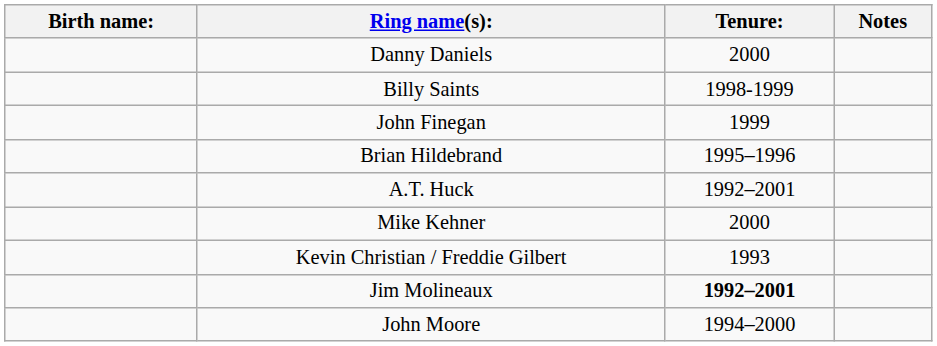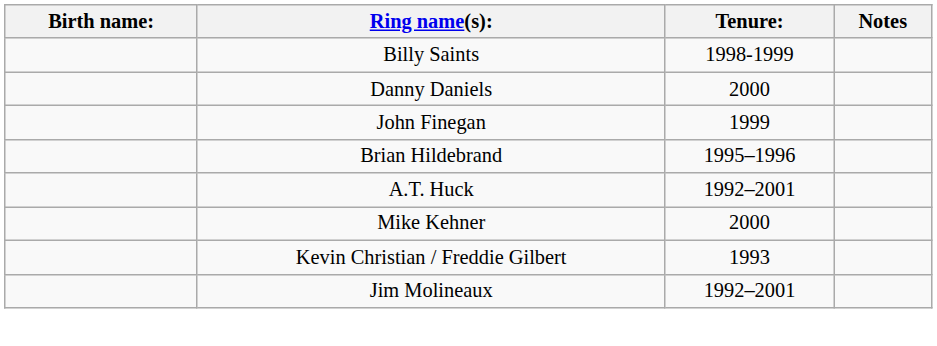 <table class="sortable wikitable" style="font-size:85%; text-align:center; width:70%;">
 <tr>
 <th>Birth name:</th>
 <th><a href='#'>Ring name</a>(s):</th>
 <th>Tenure:</th>
 <th>Notes</th>
 </tr>
 <tr>
 <td></td>
-<td>Danny Daniels</td>
-<td sort>2000</td>
+<td>Billy Saints</td>
+<td sort>1998-1999</td>
 <td></td>
 </tr>
 <tr>
 <td></td>
-<td>Billy Saints</td>
-<td sort>1998-1999</td>
+<td>Danny Daniels</td>
+<td sort>2000</td>
 <td></td>
 </tr>
 <tr>
 <td></td>
 <td>John Finegan</td>
 <td sort>1999</td>
 <td></td>
 </tr>
 <tr>
 <td> </td>
 <td>Brian Hildebrand</td>
 <td sort>1995–1996</td>
 <td></td>
 </tr>
 <tr>
 <td></td>
 <td>A.T. Huck</td>
 <td sort>1992–2001</td>
 <td></td>
 </tr>
 <tr>
 <td></td>
 <td>Mike Kehner</td>
 <td sort>2000</td>
 <td></td>
 </tr>
 <tr>
 <td></td>
 <td>Kevin Christian / Freddie Gilbert</td>
 <td sort>1993</td>
 <td></td>
 </tr>
 <tr>
 <td></td>
 <td>Jim Molineaux</td>
-<td sort><strong>1992–2001</strong></td>
-<td></td>
-</tr>
-<tr>
-<td></td>
-<td>John Moore</td>
-<td sort>1994–2000</td>
+<td sort>1992–2001</td>
 <td></td>
 </tr>
 </table>
